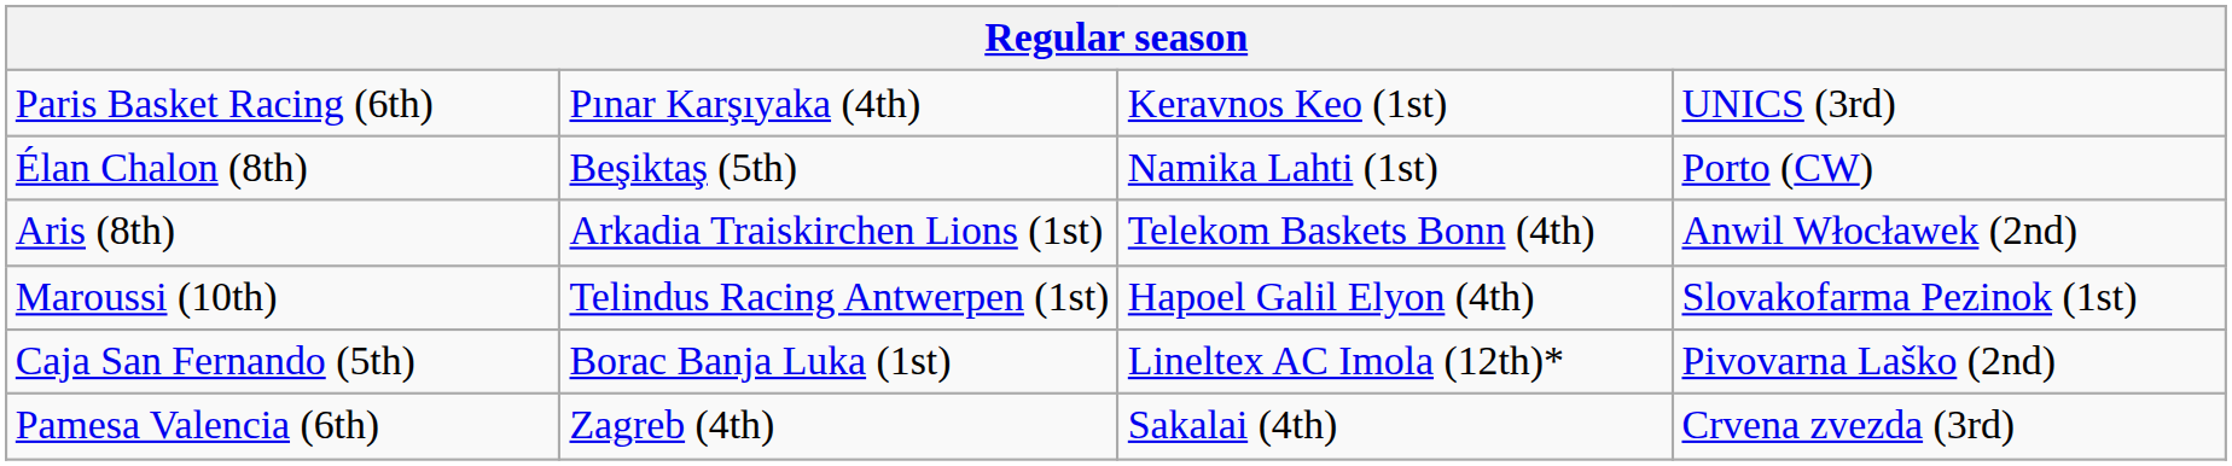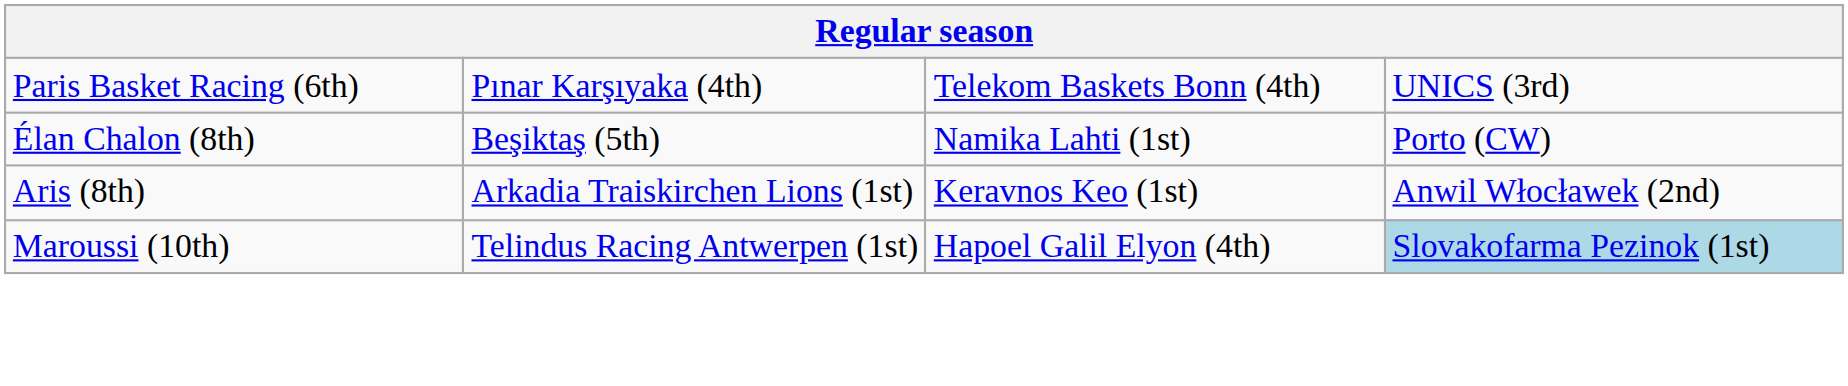 <table class="wikitable" style="white-space: nowrap;">
 <tr>
 <th colspan=4><a href='#'>Regular season</a></th>
 </tr>
 <tr>
 <td width=210> <a href='#'>Paris Basket Racing</a> (6th)</td>
 <td width=210> <a href='#'>Pınar Karşıyaka</a> (4th)</td>
-<td width=210> <a href='#'>Keravnos Keo</a> (1st)</td>
+<td width=210> <a href='#'>Telekom Baskets Bonn</a> (4th)</td>
 <td width=210> <a href='#'>UNICS</a> (3rd)</td>
 </tr>
 <tr>
 <td width=210> <a href='#'>Élan Chalon</a> (8th)</td>
 <td width=210> <a href='#'>Beşiktaş</a> (5th)</td>
 <td width=210> <a href='#'>Namika Lahti</a> (1st)</td>
 <td width=210> <a href='#'>Porto</a> (<a href='#'>CW</a>)</td>
 </tr>
 <tr>
 <td width=210> <a href='#'>Aris</a> (8th)</td>
 <td width=210> <a href='#'>Arkadia Traiskirchen Lions</a> (1st)</td>
-<td width=210> <a href='#'>Telekom Baskets Bonn</a> (4th)</td>
+<td width=210> <a href='#'>Keravnos Keo</a> (1st)</td>
 <td width=210> <a href='#'>Anwil Włocławek</a> (2nd)</td>
 </tr>
 <tr>
 <td width=210> <a href='#'>Maroussi</a> (10th)</td>
 <td width=210> <a href='#'>Telindus Racing Antwerpen</a> (1st)</td>
 <td width=210> <a href='#'>Hapoel Galil Elyon</a> (4th)</td>
-<td width=210> <a href='#'>Slovakofarma Pezinok</a> (1st)</td>
-</tr>
-<tr>
-<td width=210> <a href='#'>Caja San Fernando</a> (5th)</td>
-<td width=210> <a href='#'>Borac Banja Luka</a> (1st)</td>
-<td width=210> <a href='#'>Lineltex AC Imola</a> (12th)*</td>
-<td width=210> <a href='#'>Pivovarna Laško</a> (2nd)</td>
-</tr>
-<tr>
-<td width=210> <a href='#'>Pamesa Valencia</a> (6th)</td>
-<td width=210> <a href='#'>Zagreb</a> (4th)</td>
-<td width=210> <a href='#'>Sakalai</a> (4th)</td>
-<td width=210> <a href='#'>Crvena zvezda</a> (3rd)</td>
+<td width=210 style="background: lightblue;"> <a href='#'>Slovakofarma Pezinok</a> (1st)</td>
 </tr>
 </table>
